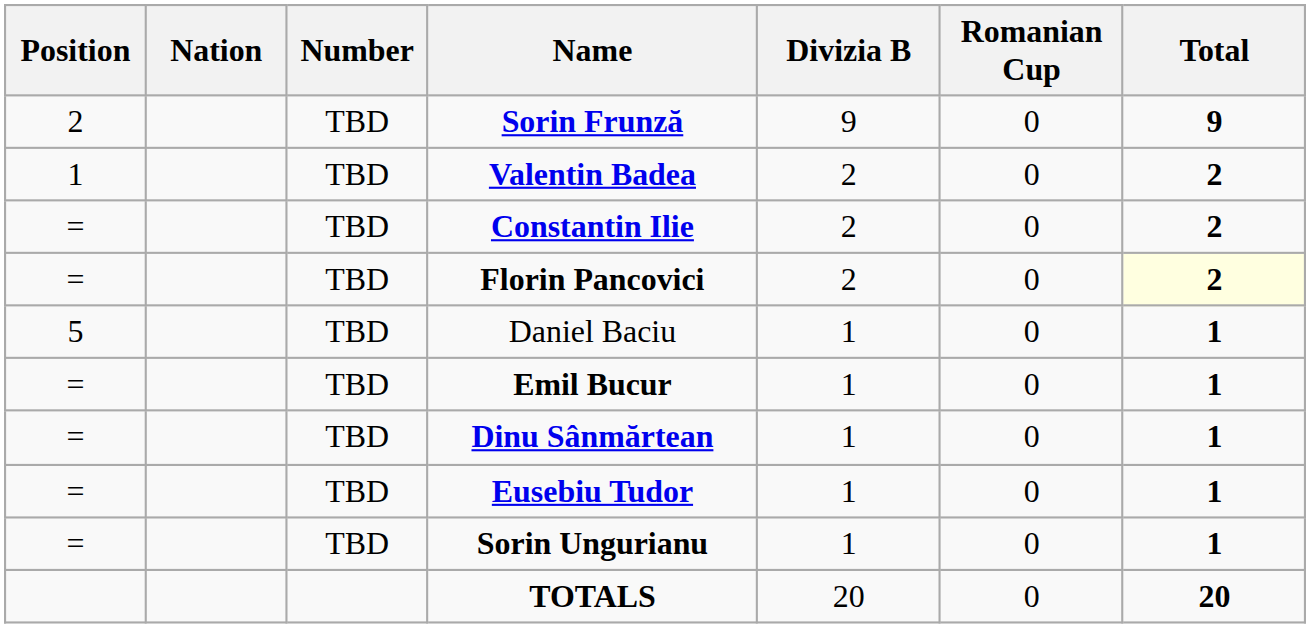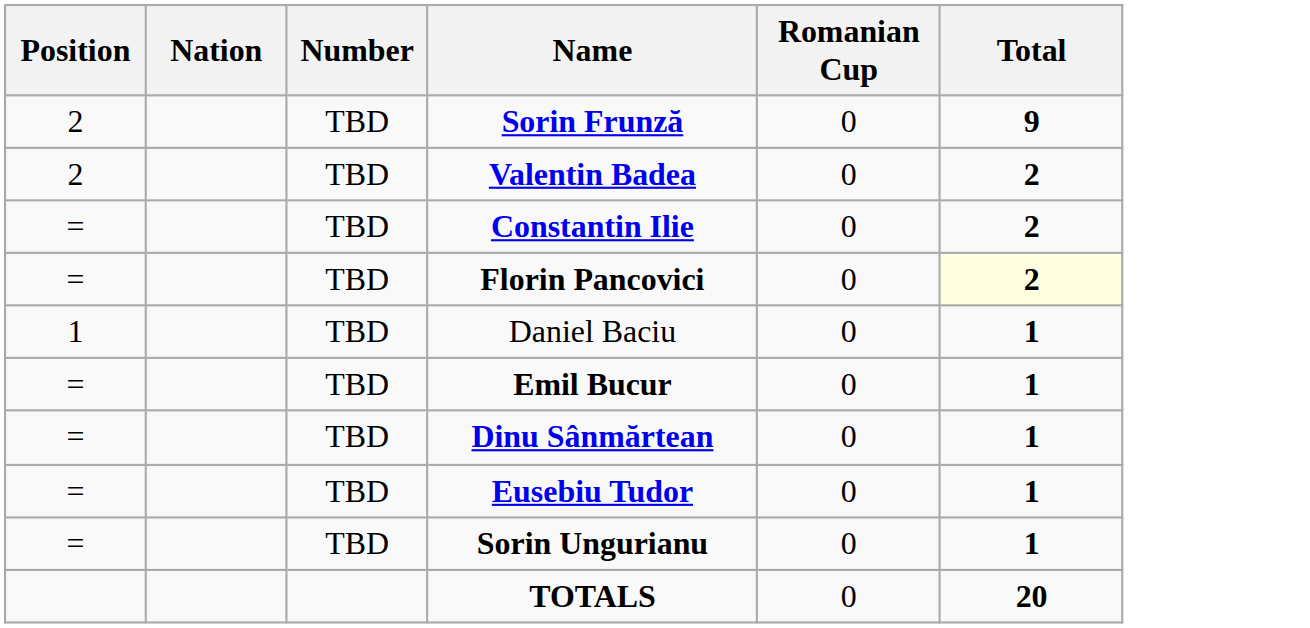 <table class="wikitable" style="font-size: 95%; text-align: center;">
 <tr>
 <th width=60>Position</th>
 <th width=60>Nation</th>
 <th width=60>Number</th>
 <th width=150>Name</th>
-<th width=80>Divizia B</th>
 <th width=80>Romanian Cup</th>
 <th width=80>Total</th>
 </tr>
 <tr>
 <td>2</td>
 <td></td>
 <td>TBD</td>
 <td><strong><a href='#'>Sorin Frunză</a></strong></td>
-<td>9</td>
 <td>0</td>
 <td><strong>9</strong></td>
 </tr>
 <tr>
-<td>1</td>
+<td>2</td>
 <td></td>
 <td>TBD</td>
 <td><strong><a href='#'>Valentin Badea</a></strong></td>
-<td>2</td>
 <td>0</td>
 <td><strong>2</strong></td>
 </tr>
 <tr>
 <td>=</td>
 <td></td>
 <td>TBD</td>
 <td><strong><a href='#'>Constantin Ilie</a></strong></td>
-<td>2</td>
 <td>0</td>
 <td><strong>2</strong></td>
 </tr>
 <tr>
 <td>=</td>
 <td></td>
 <td>TBD</td>
 <td><strong>Florin Pancovici</strong></td>
-<td>2</td>
 <td>0</td>
 <td style="background: lightyellow;"><strong>2</strong></td>
 </tr>
 <tr>
-<td>5</td>
+<td>1</td>
 <td></td>
 <td>TBD</td>
 <td>Daniel Baciu</td>
-<td>1</td>
 <td>0</td>
 <td><strong>1</strong></td>
 </tr>
 <tr>
 <td>=</td>
 <td></td>
 <td>TBD</td>
 <td><strong>Emil Bucur</strong></td>
-<td>1</td>
 <td>0</td>
 <td><strong>1</strong></td>
 </tr>
 <tr>
 <td>=</td>
 <td></td>
 <td>TBD</td>
 <td><strong><a href='#'>Dinu Sânmărtean</a></strong></td>
-<td>1</td>
 <td>0</td>
 <td><strong>1</strong></td>
 </tr>
 <tr>
 <td>=</td>
 <td></td>
 <td>TBD</td>
 <td><strong><a href='#'>Eusebiu Tudor</a></strong></td>
-<td>1</td>
 <td>0</td>
 <td><strong>1</strong></td>
 </tr>
 <tr>
 <td>=</td>
 <td></td>
 <td>TBD</td>
 <td><strong>Sorin Ungurianu</strong></td>
-<td>1</td>
 <td>0</td>
 <td><strong>1</strong></td>
 </tr>
 <tr>
 <td></td>
 <td></td>
 <td></td>
 <td><strong>TOTALS</strong></td>
-<td>20</td>
 <td>0</td>
 <td><strong>20</strong></td>
 </tr>
 </table>
